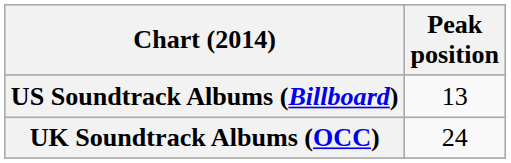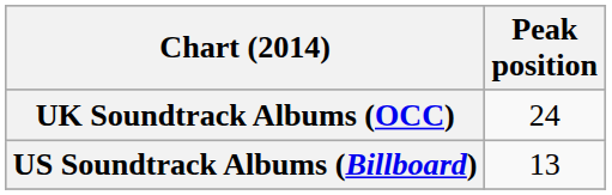 <table class="wikitable sortable plainrowheaders" style="text-align:center">
 <tr>
 <th scope="col">Chart (2014)</th>
 <th scope="col">Peak<br>position</th>
 </tr>
 <tr>
+<th scope="row">UK Soundtrack Albums (<a href='#'>OCC</a>)</th>
+<td>24</td>
+</tr>
+<tr>
 <th scope="row">US Soundtrack Albums (<a href='#'><em>Billboard</em></a>)</th>
 <td>13</td>
 </tr>
-<tr>
-<th scope="row">UK Soundtrack Albums (<a href='#'>OCC</a>)</th>
-<td>24</td>
-</tr>
 </table>
